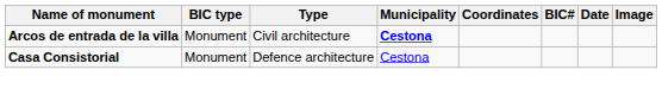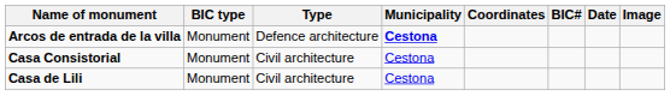 <table class="wikitable">
 <tr>
 <th>Name of monument</th>
 <th>BIC type</th>
 <th>Type</th>
 <th>Municipality</th>
 <th>Coordinates</th>
 <th>BIC#</th>
 <th>Date</th>
 <th>Image</th>
 </tr>
 <tr>
 <td><strong>Arcos de entrada de la villa</strong></td>
 <td>Monument</td>
-<td>Civil architecture</td>
+<td>Defence architecture</td>
 <td><strong><a href='#'>Cestona</a></strong></td>
 <td></td>
 <td></td>
 <td></td>
 <td></td>
 </tr>
 <tr>
 <td><strong>Casa Consistorial</strong></td>
 <td>Monument</td>
-<td>Defence architecture</td>
+<td>Civil architecture</td>
+<td><a href='#'>Cestona</a></td>
+<td></td>
+<td></td>
+<td></td>
+<td></td>
+</tr>
+<tr>
+<td><strong>Casa de Lili</strong></td>
+<td>Monument</td>
+<td>Civil architecture</td>
 <td><a href='#'>Cestona</a></td>
 <td></td>
 <td></td>
 <td></td>
 <td></td>
 </tr>
 </table>
